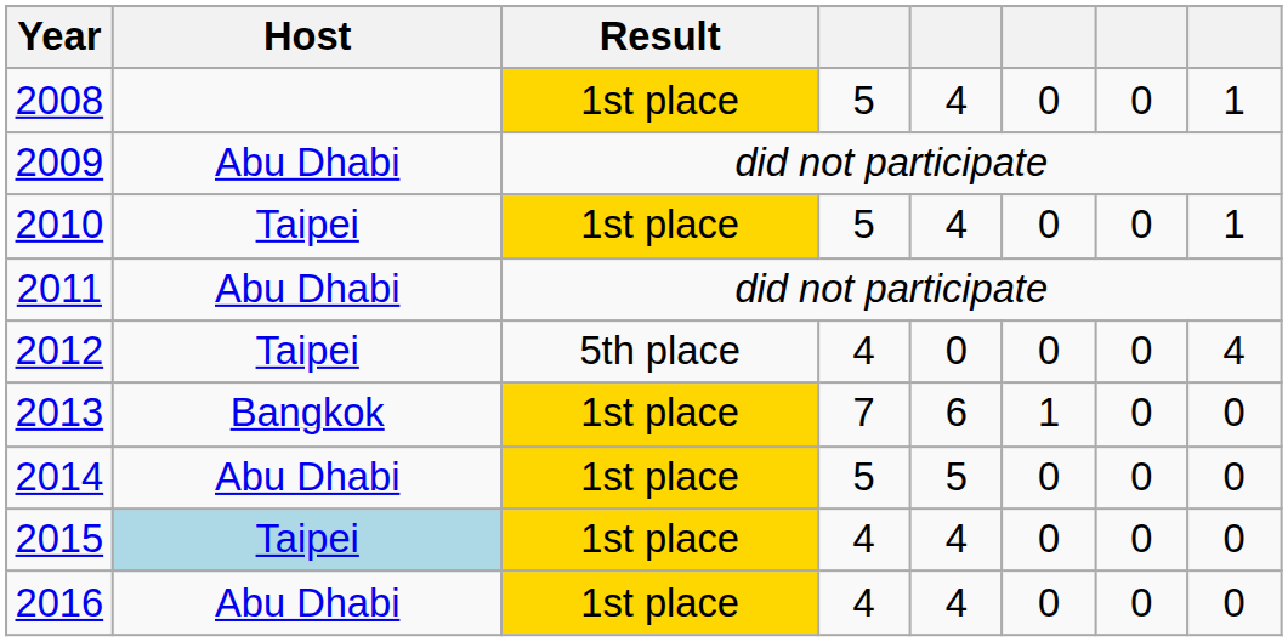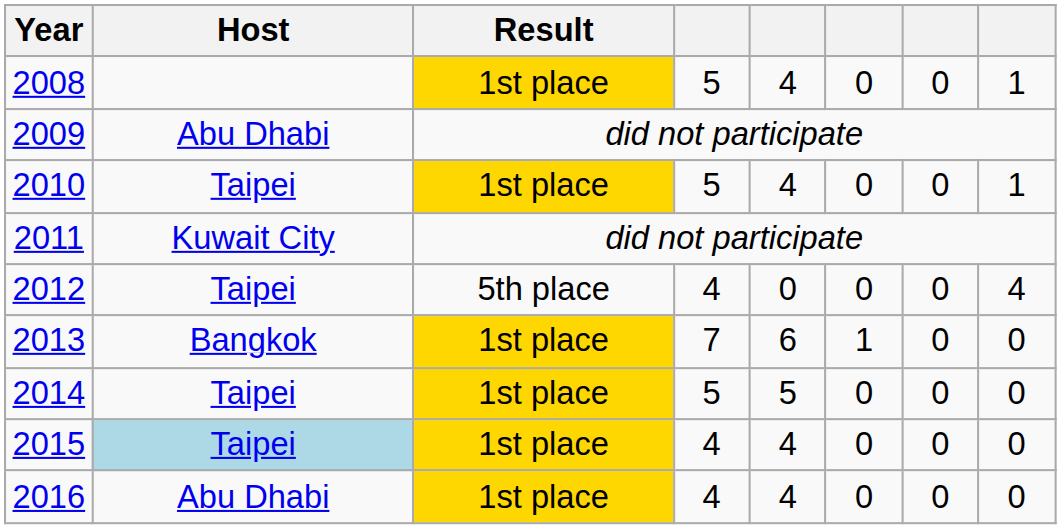 <table class="wikitable" style="text-align:center">
 <tr>
 <th width=30>Year</th>
 <th width=150>Host</th>
 <th width=120>Result</th>
 <th width=30></th>
 <th width=30></th>
 <th width=30></th>
 <th width=30></th>
 <th width=30></th>
 </tr>
 <tr>
 <td><a href='#'>2008</a></td>
 <td></td>
 <td bgcolor="#ffd700"> 1st place</td>
 <td>5</td>
 <td>4</td>
 <td>0</td>
 <td>0</td>
 <td>1</td>
 </tr>
 <tr>
 <td><a href='#'>2009</a></td>
 <td> <a href='#'>Abu Dhabi</a></td>
 <td colspan=6><em>did not participate</em></td>
 </tr>
 <tr>
 <td><a href='#'>2010</a></td>
 <td> <a href='#'>Taipei</a></td>
 <td bgcolor="#ffd700"> 1st place</td>
 <td>5</td>
 <td>4</td>
 <td>0</td>
 <td>0</td>
 <td>1</td>
 </tr>
 <tr>
 <td><a href='#'>2011</a></td>
-<td> <a href='#'>Abu Dhabi</a></td>
+<td> <a href='#'>Kuwait City</a></td>
 <td colspan=6><em>did not participate</em></td>
 </tr>
 <tr>
 <td><a href='#'>2012</a></td>
 <td> <a href='#'>Taipei</a></td>
 <td>5th place</td>
 <td>4</td>
 <td>0</td>
 <td>0</td>
 <td>0</td>
 <td>4</td>
 </tr>
 <tr>
 <td><a href='#'>2013</a></td>
 <td> <a href='#'>Bangkok</a></td>
 <td bgcolor="#ffd700"> 1st place</td>
 <td>7</td>
 <td>6</td>
 <td>1</td>
 <td>0</td>
 <td>0</td>
 </tr>
 <tr>
 <td><a href='#'>2014</a></td>
-<td> <a href='#'>Abu Dhabi</a></td>
+<td> <a href='#'>Taipei</a></td>
 <td bgcolor="#ffd700"> 1st place</td>
 <td>5</td>
 <td>5</td>
 <td>0</td>
 <td>0</td>
 <td>0</td>
 </tr>
 <tr>
 <td><a href='#'>2015</a></td>
 <td style="background: lightblue;"> <a href='#'>Taipei</a></td>
 <td bgcolor="#ffd700"> 1st place</td>
 <td>4</td>
 <td>4</td>
 <td>0</td>
 <td>0</td>
 <td>0</td>
 </tr>
 <tr>
 <td><a href='#'>2016</a></td>
 <td> <a href='#'>Abu Dhabi</a></td>
 <td bgcolor="#ffd700"> 1st place</td>
 <td>4</td>
 <td>4</td>
 <td>0</td>
 <td>0</td>
 <td>0</td>
 </tr>
 </table>
